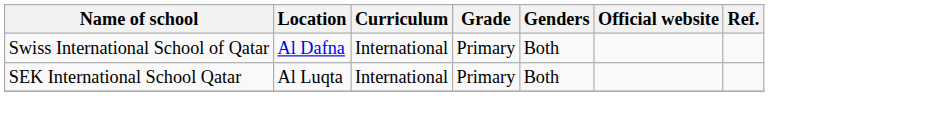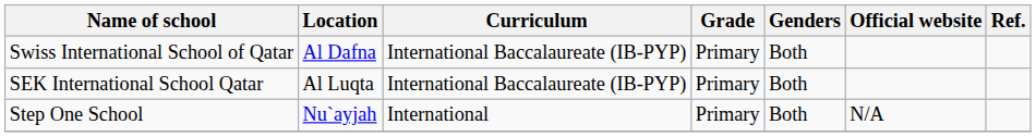 <table class="wikitable">
 <tr>
 <th>Name of school</th>
 <th>Location</th>
 <th>Curriculum</th>
 <th>Grade</th>
 <th>Genders</th>
 <th>Official website</th>
 <th>Ref.</th>
 </tr>
 <tr>
 <td>Swiss International School of Qatar</td>
 <td><a href='#'>Al Dafna</a></td>
-<td>International</td>
+<td>International Baccalaureate (IB-PYP)</td>
 <td>Primary</td>
 <td>Both</td>
 <td></td>
 <td></td>
 </tr>
 <tr>
 <td>SEK International School Qatar</td>
 <td>Al Luqta</td>
-<td>International</td>
+<td>International Baccalaureate (IB-PYP)</td>
 <td>Primary</td>
 <td>Both</td>
 <td></td>
 <td></td>
 </tr>
 <tr>
+<td>Step One School</td>
+<td><a href='#'>Nu`ayjah</a></td>
+<td>International</td>
+<td>Primary</td>
+<td>Both</td>
+<td>N/A</td>
+<td></td>
+</tr>
+<tr>
 </tr>
 </table>
